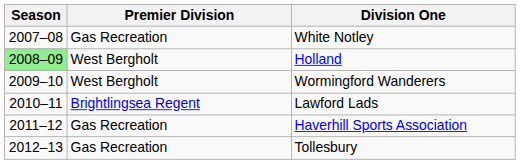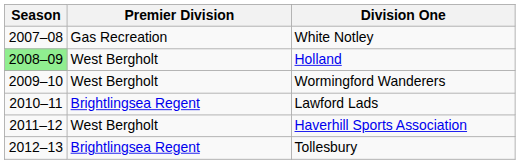 <table class=wikitable style="border:0px; margin-top:-1px; margin-bottom:0;">
 <tr>
 <th width=65px>Season</th>
 <th width=250px>Premier Division</th>
 <th width=250px>Division One</th>
 </tr>
 <tr>
 <td align=center>2007–08</td>
 <td>Gas Recreation</td>
 <td>White Notley</td>
 </tr>
 <tr>
 <td align=center style="background: lightgreen;">2008–09</td>
 <td>West Bergholt</td>
 <td><a href='#'>Holland</a></td>
 </tr>
 <tr>
 <td align=center>2009–10</td>
 <td>West Bergholt</td>
 <td>Wormingford Wanderers</td>
 </tr>
 <tr>
 <td align=center>2010–11</td>
 <td><a href='#'>Brightlingsea Regent</a></td>
 <td>Lawford Lads</td>
 </tr>
 <tr>
 <td align=center>2011–12</td>
-<td>Gas Recreation</td>
+<td>West Bergholt</td>
 <td><a href='#'>Haverhill Sports Association</a></td>
 </tr>
 <tr>
 <td align=center>2012–13</td>
-<td>Gas Recreation</td>
+<td><a href='#'>Brightlingsea Regent</a></td>
 <td>Tollesbury</td>
 </tr>
 </table>
